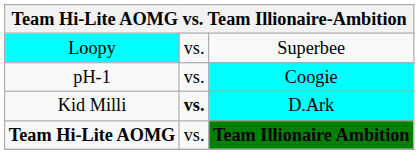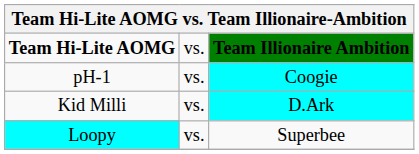 <table class="wikitable" border="2" style="text-align:center">
 <tr>
 <th colspan="3">Team Hi-Lite AOMG vs. Team Illionaire-Ambition</th>
 </tr>
 <tr>
-<td style="background:aqua">Loopy</td>
+<td><strong>Team Hi-Lite AOMG</strong></td>
 <td>vs.</td>
-<td>Superbee</td>
+<td style="background:green"><strong>Team Illionaire Ambition</strong></td>
 </tr>
 <tr>
 <td>pH-1</td>
 <td>vs.</td>
 <td style="background:aqua">Coogie</td>
 </tr>
 <tr>
 <td>Kid Milli</td>
-<td><strong>vs.</strong></td>
+<td>vs.</td>
 <td style="background:aqua">D.Ark</td>
 </tr>
 <tr>
-<td><strong>Team Hi-Lite AOMG</strong></td>
+<td style="background:aqua">Loopy</td>
 <td>vs.</td>
-<td style="background:green"><strong>Team Illionaire Ambition</strong></td>
+<td>Superbee</td>
 </tr>
 <tr>
 </tr>
 </table>
